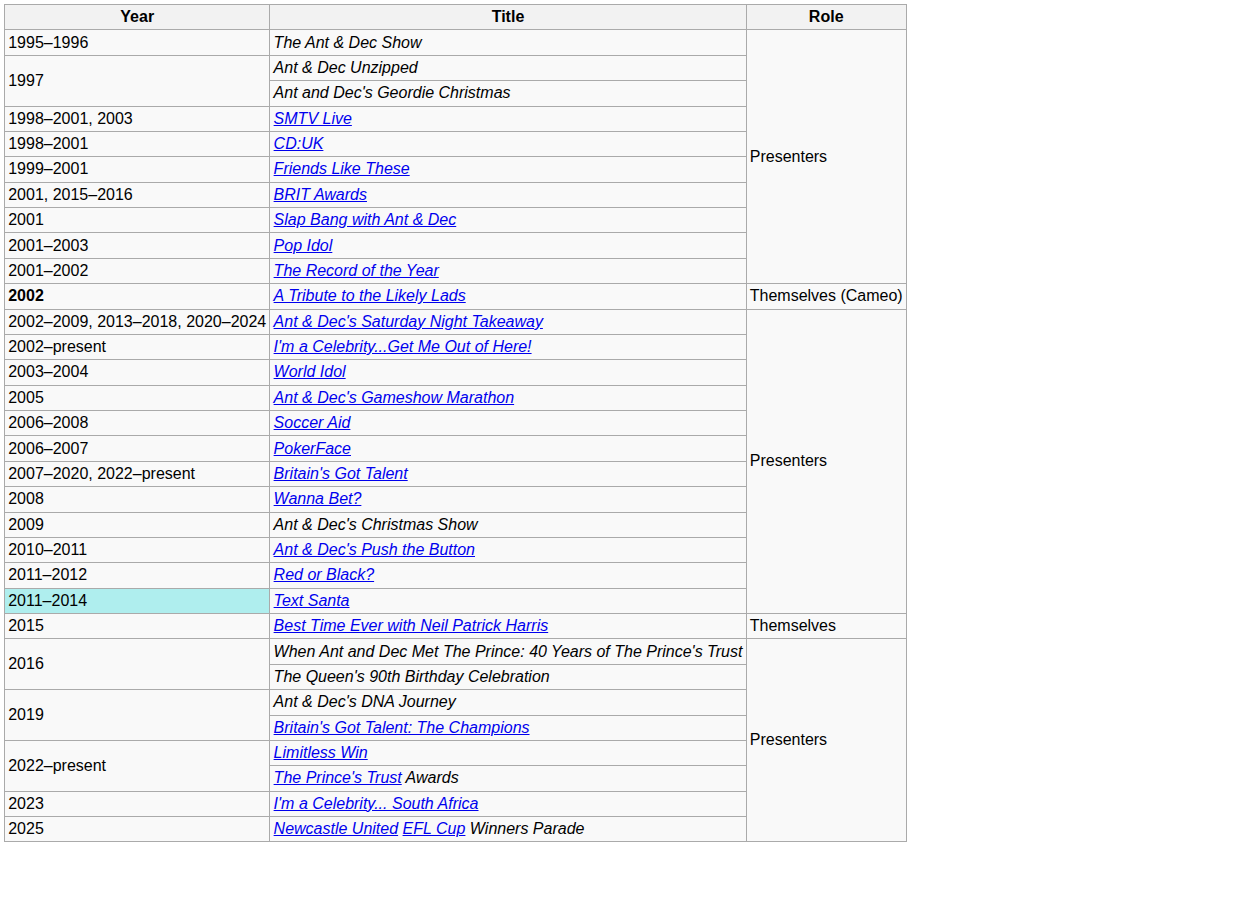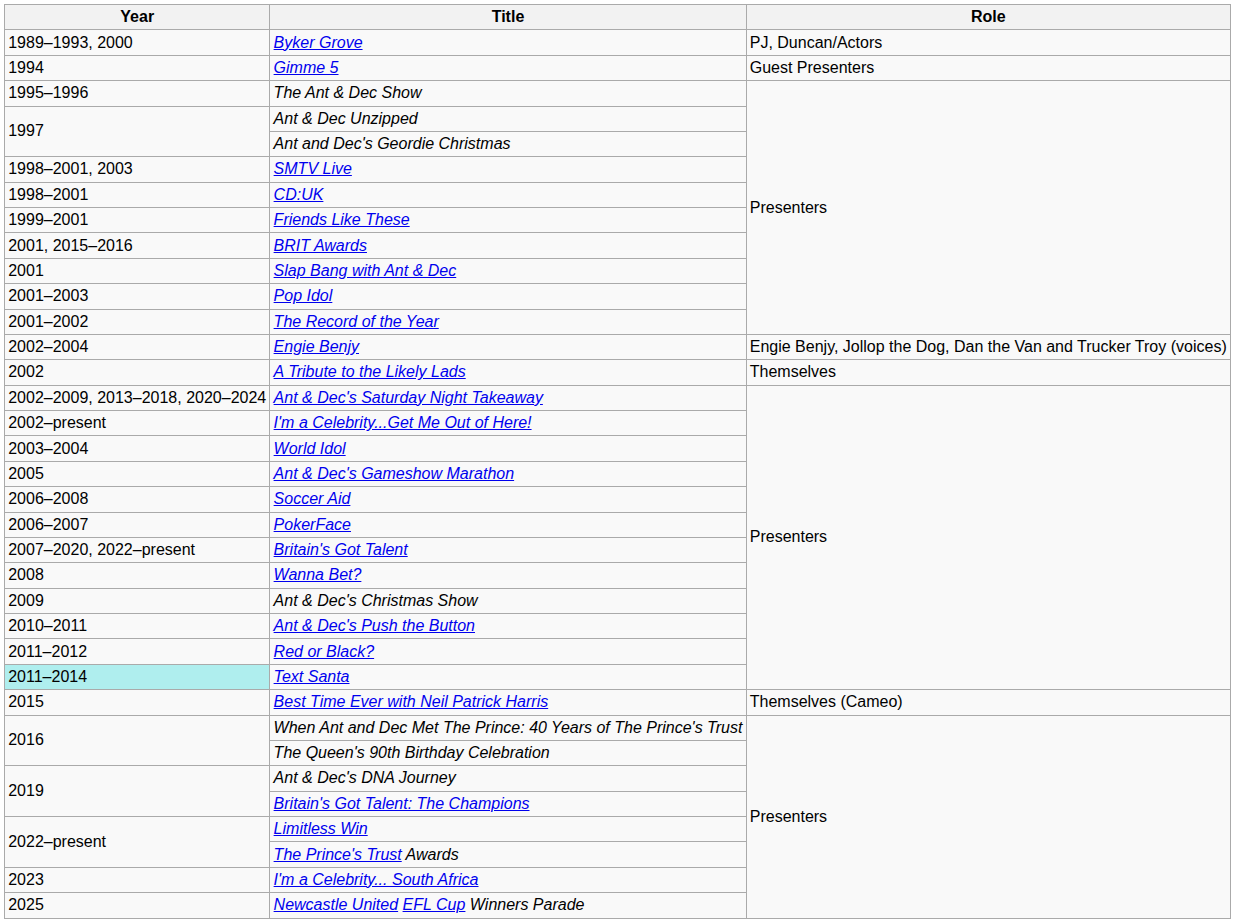 <table class="wikitable">
 <tr style="background:#b0c4de; text-align:center;">
 <th>Year</th>
 <th>Title</th>
 <th>Role</th>
+</tr>
+<tr>
+<td>1989–1993, 2000</td>
+<td><em><a href='#'>Byker Grove</a></em></td>
+<td>PJ, Duncan/Actors</td>
+</tr>
+<tr>
+<td>1994</td>
+<td><em><a href='#'>Gimme 5</a></em></td>
+<td>Guest Presenters</td>
 </tr>
 <tr>
 <td>1995–1996</td>
 <td><em>The Ant & Dec Show</em></td>
 <td rowspan="10">Presenters</td>
 </tr>
 <tr>
 <td rowspan="2">1997</td>
 <td><em>Ant & Dec Unzipped</em></td>
 </tr>
 <tr>
 <td><em>Ant and Dec's Geordie Christmas</em></td>
 </tr>
 <tr>
 <td>1998–2001, 2003</td>
 <td><em><a href='#'>SMTV Live</a></em></td>
 </tr>
 <tr>
 <td>1998–2001</td>
 <td><em><a href='#'>CD:UK</a></em></td>
 </tr>
 <tr>
 <td>1999–2001</td>
 <td><em><a href='#'>Friends Like These</a></em></td>
 </tr>
 <tr>
 <td>2001, 2015–2016</td>
 <td><em><a href='#'>BRIT Awards</a></em></td>
 </tr>
 <tr>
 <td>2001</td>
 <td><em><a href='#'>Slap Bang with Ant & Dec</a></em></td>
 </tr>
 <tr>
 <td>2001–2003</td>
 <td><em><a href='#'>Pop Idol</a></em></td>
 </tr>
 <tr>
 <td>2001–2002</td>
 <td><em><a href='#'>The Record of the Year</a></em></td>
 </tr>
 <tr>
-<td><strong>2002</strong></td>
+<td>2002–2004</td>
+<td><em><a href='#'>Engie Benjy</a></em></td>
+<td>Engie Benjy, Jollop the Dog, Dan the Van and Trucker Troy (voices)</td>
+</tr>
+<tr>
+<td>2002</td>
 <td><em><a href='#'>A Tribute to the Likely Lads</a></em></td>
-<td>Themselves (Cameo)</td>
+<td>Themselves</td>
 </tr>
 <tr>
 <td>2002–2009, 2013–2018, 2020–2024</td>
 <td><em><a href='#'>Ant & Dec's Saturday Night Takeaway</a></em></td>
 <td rowspan="12">Presenters</td>
 </tr>
 <tr>
 <td>2002–present</td>
 <td><em><a href='#'>I'm a Celebrity...Get Me Out of Here!</a></em></td>
 </tr>
 <tr>
 <td>2003–2004</td>
 <td><em><a href='#'>World Idol</a></em></td>
 </tr>
 <tr>
 <td>2005</td>
 <td><em><a href='#'>Ant & Dec's Gameshow Marathon</a></em></td>
 </tr>
 <tr>
 <td>2006–2008</td>
 <td><em><a href='#'>Soccer Aid</a></em></td>
 </tr>
 <tr>
 <td>2006–2007</td>
 <td><em><a href='#'>PokerFace</a></em></td>
 </tr>
 <tr>
 <td>2007–2020, 2022–present</td>
 <td><em><a href='#'>Britain's Got Talent</a></em></td>
 </tr>
 <tr>
 <td>2008</td>
 <td><em><a href='#'>Wanna Bet?</a></em></td>
 </tr>
 <tr>
 <td>2009</td>
 <td><em>Ant & Dec's Christmas Show</em></td>
 </tr>
 <tr>
 <td>2010–2011</td>
 <td><em><a href='#'>Ant & Dec's Push the Button</a></em></td>
 </tr>
 <tr>
 <td>2011–2012</td>
 <td><em><a href='#'>Red or Black?</a></em></td>
 </tr>
 <tr>
 <td style="background: paleturquoise;">2011–2014</td>
 <td><em><a href='#'>Text Santa</a></em></td>
 </tr>
 <tr>
 <td>2015</td>
 <td><em><a href='#'>Best Time Ever with Neil Patrick Harris</a></em></td>
-<td>Themselves</td>
+<td>Themselves (Cameo)</td>
 </tr>
 <tr>
 <td rowspan="2">2016</td>
 <td><em>When Ant and Dec Met The Prince: 40 Years of The Prince's Trust</em></td>
 <td rowspan="8">Presenters</td>
 </tr>
 <tr>
 <td><em>The Queen's 90th Birthday Celebration</em></td>
 </tr>
 <tr>
 <td rowspan="2">2019</td>
 <td><em>Ant & Dec's DNA Journey</em></td>
 </tr>
 <tr>
 <td><em><a href='#'>Britain's Got Talent: The Champions</a></em></td>
 </tr>
 <tr>
 <td rowspan="2">2022–present</td>
 <td><em><a href='#'>Limitless Win</a></em></td>
 </tr>
 <tr>
 <td><em><a href='#'>The Prince's Trust</a> Awards</em></td>
 </tr>
 <tr>
 <td>2023</td>
 <td><em><a href='#'>I'm a Celebrity... South Africa</a></em></td>
 </tr>
 <tr>
 <td>2025</td>
 <td><em><a href='#'>Newcastle United</a></em> <em><a href='#'>EFL Cup</a> Winners Parade</em></td>
 </tr>
 </table>
